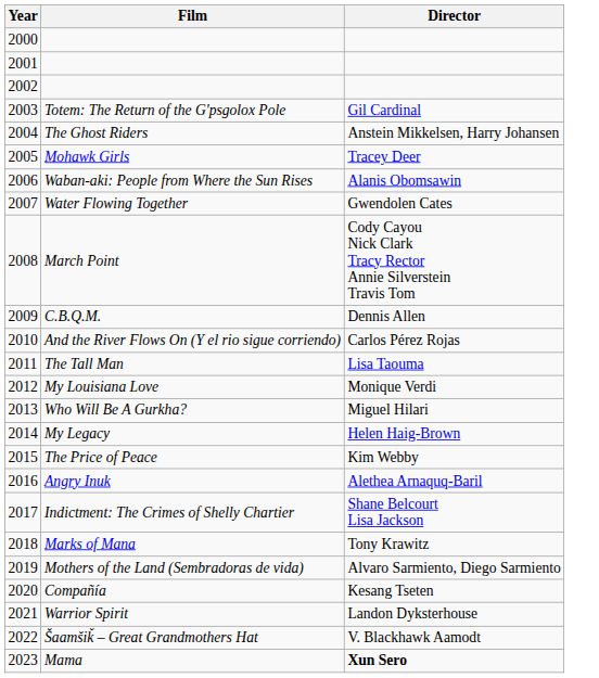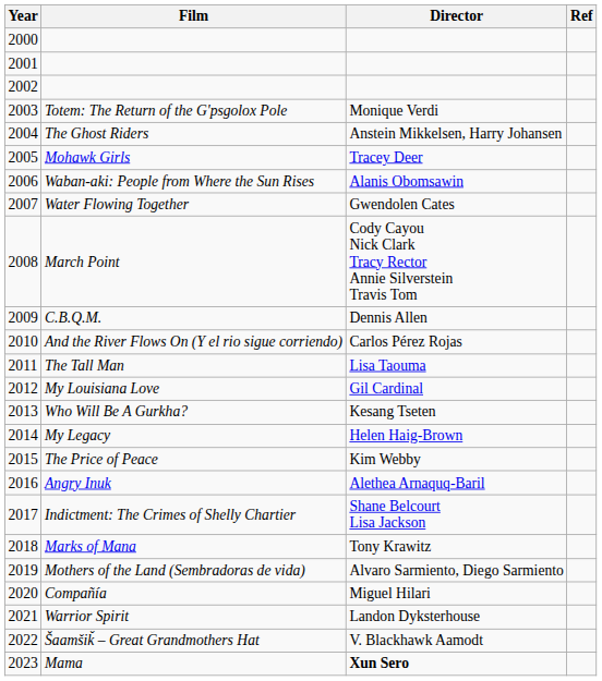 <table class="wikitable">
 <tr>
 <th>Year</th>
 <th>Film</th>
 <th>Director</th>
+<th>Ref</th>
 </tr>
 <tr>
 <td>2000</td>
+<td></td>
 <td></td>
 <td></td>
 </tr>
 <tr>
 <td>2001</td>
 <td></td>
 <td></td>
+<td></td>
 </tr>
 <tr>
 <td>2002</td>
+<td></td>
 <td></td>
 <td></td>
 </tr>
 <tr>
 <td>2003</td>
 <td><em>Totem: The Return of the G'psgolox Pole</em></td>
-<td><a href='#'>Gil Cardinal</a></td>
+<td>Monique Verdi</td>
+<td></td>
 </tr>
 <tr>
 <td>2004</td>
 <td><em>The Ghost Riders</em></td>
 <td>Anstein Mikkelsen, Harry Johansen</td>
+<td></td>
 </tr>
 <tr>
 <td>2005</td>
 <td><em><a href='#'>Mohawk Girls</a></em></td>
 <td><a href='#'>Tracey Deer</a></td>
+<td></td>
 </tr>
 <tr>
 <td>2006</td>
 <td><em>Waban-aki: People from Where the Sun Rises</em></td>
 <td><a href='#'>Alanis Obomsawin</a></td>
+<td></td>
 </tr>
 <tr>
 <td>2007</td>
 <td><em>Water Flowing Together</em></td>
 <td>Gwendolen Cates</td>
+<td></td>
 </tr>
 <tr>
 <td>2008</td>
 <td><em>March Point</em></td>
 <td>Cody Cayou<br>Nick Clark<br><a href='#'>Tracy Rector</a><br>Annie Silverstein<br>Travis Tom</td>
+<td></td>
 </tr>
 <tr>
 <td>2009</td>
 <td><em>C.B.Q.M.</em></td>
 <td>Dennis Allen</td>
+<td></td>
 </tr>
 <tr>
 <td>2010</td>
 <td><em>And the River Flows On (Y el rio sigue corriendo)</em></td>
 <td>Carlos Pérez Rojas</td>
+<td></td>
 </tr>
 <tr>
 <td>2011</td>
 <td><em>The Tall Man</em></td>
 <td><a href='#'>Lisa Taouma</a></td>
+<td></td>
 </tr>
 <tr>
 <td>2012</td>
 <td><em>My Louisiana Love</em></td>
-<td>Monique Verdi</td>
+<td><a href='#'>Gil Cardinal</a></td>
+<td></td>
 </tr>
 <tr>
 <td>2013</td>
 <td><em>Who Will Be A Gurkha?</em></td>
-<td>Miguel Hilari</td>
+<td>Kesang Tseten</td>
+<td></td>
 </tr>
 <tr>
 <td>2014</td>
 <td><em>My Legacy</em></td>
 <td><a href='#'>Helen Haig-Brown</a></td>
+<td></td>
 </tr>
 <tr>
 <td>2015</td>
 <td><em>The Price of Peace</em></td>
 <td>Kim Webby</td>
+<td></td>
 </tr>
 <tr>
 <td>2016</td>
 <td><em><a href='#'>Angry Inuk</a></em></td>
 <td><a href='#'>Alethea Arnaquq-Baril</a></td>
+<td></td>
 </tr>
 <tr>
 <td>2017</td>
 <td><em>Indictment: The Crimes of Shelly Chartier</em></td>
 <td><a href='#'>Shane Belcourt</a><br><a href='#'>Lisa Jackson</a></td>
+<td></td>
 </tr>
 <tr>
 <td>2018</td>
 <td><em><a href='#'>Marks of Mana</a></em></td>
 <td>Tony Krawitz</td>
+<td></td>
 </tr>
 <tr>
 <td>2019</td>
 <td><em>Mothers of the Land (Sembradoras de vida)</em></td>
 <td>Alvaro Sarmiento, Diego Sarmiento</td>
+<td></td>
 </tr>
 <tr>
 <td>2020</td>
 <td><em>Compañía</em></td>
-<td>Kesang Tseten</td>
+<td>Miguel Hilari</td>
+<td></td>
 </tr>
 <tr>
 <td>2021</td>
 <td><em>Warrior Spirit</em></td>
 <td>Landon Dyksterhouse</td>
+<td></td>
 </tr>
 <tr>
 <td>2022</td>
 <td><em>Šaamšiǩ – Great Grandmothers Hat</em></td>
 <td>V. Blackhawk Aamodt</td>
+<td></td>
 </tr>
 <tr>
 <td>2023</td>
 <td><em>Mama</em></td>
 <td><strong>Xun Sero</strong></td>
+<td></td>
 </tr>
 </table>
